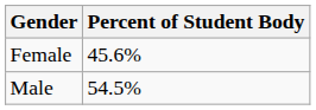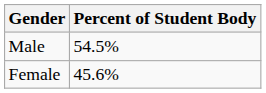 <table class="wikitable sortable">
 <tr>
 <th>Gender</th>
 <th>Percent of Student Body</th>
 </tr>
 <tr>
+<td>Male</td>
+<td>54.5%</td>
+</tr>
+<tr>
 <td>Female</td>
 <td>45.6%</td>
 </tr>
-<tr>
-<td>Male</td>
-<td>54.5%</td>
-</tr>
 </table>
